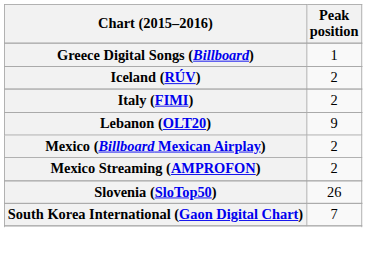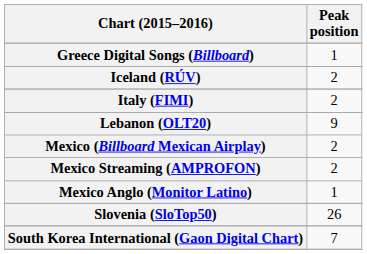 <table class="wikitable plainrowheaders sortable" style="text-align:center;">
 <tr>
 <th>Chart (2015–2016)</th>
 <th>Peak<br>position</th>
 </tr>
 <tr>
 </tr>
 <tr>
 </tr>
 <tr>
 </tr>
 <tr>
 </tr>
 <tr>
 </tr>
 <tr>
 </tr>
 <tr>
 </tr>
 <tr>
 </tr>
 <tr>
 </tr>
 <tr>
 </tr>
 <tr>
 </tr>
 <tr>
 </tr>
 <tr>
 </tr>
 <tr>
 </tr>
 <tr>
 </tr>
 <tr>
 </tr>
 <tr>
 <th scope="row">Greece Digital Songs (<em><a href='#'>Billboard</a></em>)</th>
 <td>1</td>
 </tr>
 <tr>
 </tr>
 <tr>
 </tr>
 <tr>
 <th scope="row">Iceland (<a href='#'>RÚV</a>)</th>
 <td>2</td>
 </tr>
 <tr>
 </tr>
 <tr>
 </tr>
 <tr>
 <th scope="row">Italy (<a href='#'>FIMI</a>)</th>
 <td>2</td>
 </tr>
 <tr>
 </tr>
 <tr>
 <th scope="row">Lebanon (<a href='#'>OLT20</a>)</th>
 <td>9</td>
 </tr>
 <tr>
 <th scope="row">Mexico (<a href='#'><em>Billboard</em> Mexican Airplay</a>)</th>
 <td>2</td>
 </tr>
 <tr>
 <th scope="row">Mexico Streaming (<a href='#'>AMPROFON</a>)</th>
 <td>2</td>
 </tr>
 <tr>
+<th scope="row">Mexico Anglo (<a href='#'>Monitor Latino</a>)</th>
+<td>1</td>
+</tr>
+<tr>
 </tr>
 <tr>
 </tr>
 <tr>
 </tr>
 <tr>
 </tr>
 <tr>
 </tr>
 <tr>
 </tr>
 <tr>
 </tr>
 <tr>
 </tr>
 <tr>
 <th scope="row">Slovenia (<a href='#'>SloTop50</a>)</th>
 <td align=center>26</td>
 </tr>
 <tr>
 </tr>
 <tr>
 <th scope="row">South Korea International (<a href='#'>Gaon Digital Chart</a>)</th>
 <td>7</td>
 </tr>
 <tr>
 </tr>
 <tr>
 </tr>
 <tr>
 </tr>
 <tr>
 </tr>
 <tr>
 </tr>
 <tr>
 </tr>
 <tr>
 </tr>
 <tr>
 </tr>
 <tr>
 </tr>
 <tr>
 </tr>
 <tr>
 </tr>
 </table>
